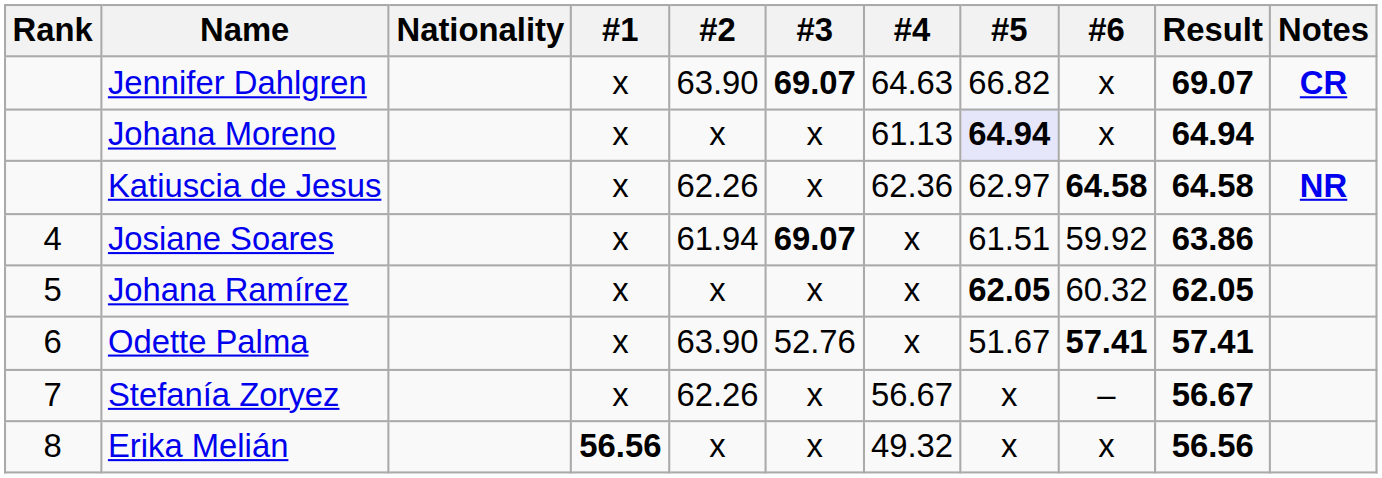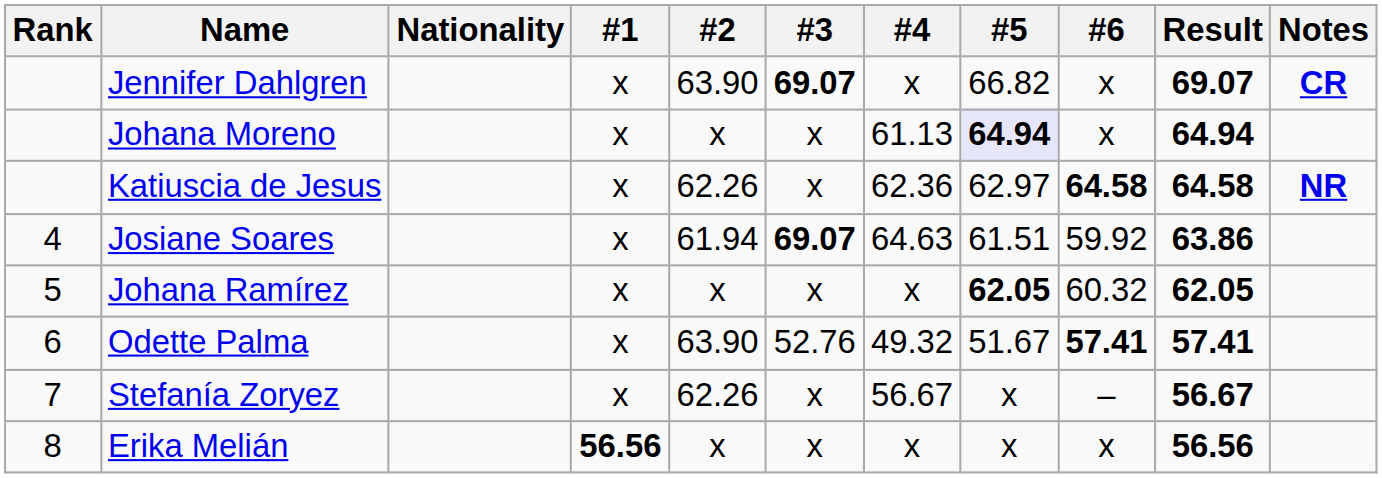 <table class="wikitable sortable" style="text-align:center">
 <tr>
 <th>Rank</th>
 <th>Name</th>
 <th>Nationality</th>
 <th>#1</th>
 <th>#2</th>
 <th>#3</th>
 <th>#4</th>
 <th>#5</th>
 <th>#6</th>
 <th>Result</th>
 <th>Notes</th>
 </tr>
 <tr>
 <td></td>
 <td align=left><a href='#'>Jennifer Dahlgren</a></td>
 <td align=left></td>
 <td>x</td>
 <td>63.90</td>
 <td><strong>69.07</strong></td>
-<td>64.63</td>
+<td>x</td>
 <td>66.82</td>
 <td>x</td>
 <td><strong>69.07</strong></td>
 <td><strong><a href='#'>CR</a></strong></td>
 </tr>
 <tr>
 <td></td>
 <td align=left><a href='#'>Johana Moreno</a></td>
 <td align=left></td>
 <td>x</td>
 <td>x</td>
 <td>x</td>
 <td>61.13</td>
 <td style="background: lavender;"><strong>64.94</strong></td>
 <td>x</td>
 <td><strong>64.94</strong></td>
 <td></td>
 </tr>
 <tr>
 <td></td>
 <td align=left><a href='#'>Katiuscia de Jesus</a></td>
 <td align=left></td>
 <td>x</td>
 <td>62.26</td>
 <td>x</td>
 <td>62.36</td>
 <td>62.97</td>
 <td><strong>64.58</strong></td>
 <td><strong>64.58</strong></td>
 <td><strong><a href='#'>NR</a></strong></td>
 </tr>
 <tr>
 <td>4</td>
 <td align=left><a href='#'>Josiane Soares</a></td>
 <td align=left></td>
 <td>x</td>
 <td>61.94</td>
 <td><strong>69.07</strong></td>
-<td>x</td>
+<td>64.63</td>
 <td>61.51</td>
 <td>59.92</td>
 <td><strong>63.86</strong></td>
 <td></td>
 </tr>
 <tr>
 <td>5</td>
 <td align=left><a href='#'>Johana Ramírez</a></td>
 <td align=left></td>
 <td>x</td>
 <td>x</td>
 <td>x</td>
 <td>x</td>
 <td><strong>62.05</strong></td>
 <td>60.32</td>
 <td><strong>62.05</strong></td>
 <td></td>
 </tr>
 <tr>
 <td>6</td>
 <td align=left><a href='#'>Odette Palma</a></td>
 <td align=left></td>
 <td>x</td>
 <td>63.90</td>
 <td>52.76</td>
-<td>x</td>
+<td>49.32</td>
 <td>51.67</td>
 <td><strong>57.41</strong></td>
 <td><strong>57.41</strong></td>
 <td></td>
 </tr>
 <tr>
 <td>7</td>
 <td align=left><a href='#'>Stefanía Zoryez</a></td>
 <td align=left></td>
 <td>x</td>
 <td>62.26</td>
 <td>x</td>
 <td>56.67</td>
 <td>x</td>
 <td>–</td>
 <td><strong>56.67</strong></td>
 <td></td>
 </tr>
 <tr>
 <td>8</td>
 <td align=left><a href='#'>Erika Melián</a></td>
 <td align=left></td>
 <td><strong>56.56</strong></td>
 <td>x</td>
 <td>x</td>
-<td>49.32</td>
+<td>x</td>
 <td>x</td>
 <td>x</td>
 <td><strong>56.56</strong></td>
 <td></td>
 </tr>
 </table>
